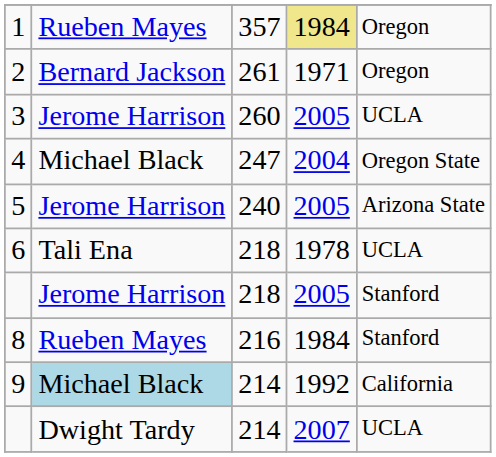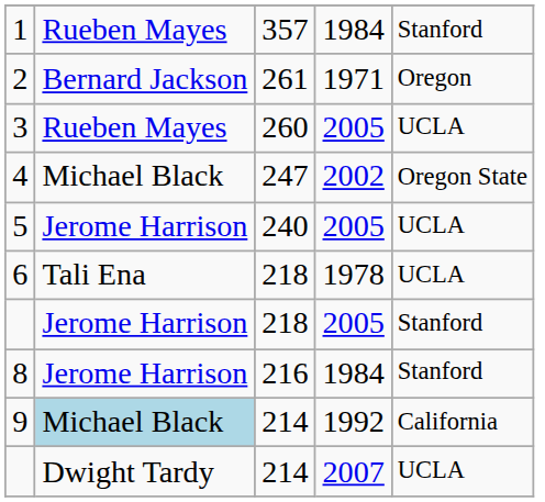 <table class="wikitable">
 <tr>
 </tr>
 <tr>
 <td>1</td>
 <td><a href='#'>Rueben Mayes</a></td>
 <td>357</td>
-<td style="background: khaki;">1984</td>
-<td style="font-size:80%;">Oregon</td>
+<td>1984</td>
+<td style="font-size:80%;">Stanford</td>
 </tr>
 <tr>
 <td>2</td>
 <td><a href='#'>Bernard Jackson</a></td>
 <td>261</td>
 <td>1971</td>
 <td style="font-size:80%;">Oregon</td>
 </tr>
 <tr>
 <td>3</td>
-<td><a href='#'>Jerome Harrison</a></td>
+<td><a href='#'>Rueben Mayes</a></td>
 <td>260</td>
 <td><a href='#'>2005</a></td>
 <td style="font-size:80%;">UCLA</td>
 </tr>
 <tr>
 <td>4</td>
 <td>Michael Black</td>
 <td>247</td>
-<td><a href='#'>2004</a></td>
+<td><a href='#'>2002</a></td>
 <td style="font-size:80%;">Oregon State</td>
 </tr>
 <tr>
 <td>5</td>
 <td><a href='#'>Jerome Harrison</a></td>
 <td>240</td>
 <td><a href='#'>2005</a></td>
-<td style="font-size:80%;">Arizona State</td>
+<td style="font-size:80%;">UCLA</td>
 </tr>
 <tr>
 <td>6</td>
 <td>Tali Ena</td>
 <td>218</td>
 <td>1978</td>
 <td style="font-size:80%;">UCLA</td>
 </tr>
 <tr>
 <td></td>
 <td><a href='#'>Jerome Harrison</a></td>
 <td>218</td>
 <td><a href='#'>2005</a></td>
 <td style="font-size:80%;">Stanford</td>
 </tr>
 <tr>
 <td>8</td>
-<td><a href='#'>Rueben Mayes</a></td>
+<td><a href='#'>Jerome Harrison</a></td>
 <td>216</td>
 <td>1984</td>
 <td style="font-size:80%;">Stanford</td>
 </tr>
 <tr>
 <td>9</td>
 <td style="background: lightblue;">Michael Black</td>
 <td>214</td>
 <td>1992</td>
 <td style="font-size:80%;">California</td>
 </tr>
 <tr>
 <td></td>
 <td>Dwight Tardy</td>
 <td>214</td>
 <td><a href='#'>2007</a></td>
 <td style="font-size:80%;">UCLA</td>
 </tr>
 </table>
